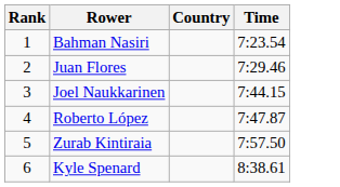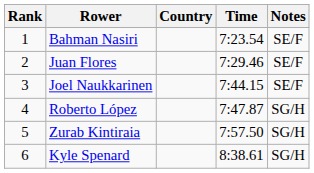 <table class="wikitable" style="text-align:center">
 <tr>
 <th>Rank</th>
 <th>Rower</th>
 <th>Country</th>
 <th>Time</th>
+<th>Notes</th>
 </tr>
 <tr>
 <td>1</td>
 <td align="left"><a href='#'>Bahman Nasiri</a></td>
 <td align="left"></td>
 <td>7:23.54</td>
+<td>SE/F</td>
 </tr>
 <tr>
 <td>2</td>
 <td align="left"><a href='#'>Juan Flores</a></td>
 <td align="left"></td>
 <td>7:29.46</td>
+<td>SE/F</td>
 </tr>
 <tr>
 <td>3</td>
 <td align="left"><a href='#'>Joel Naukkarinen</a></td>
 <td align="left"></td>
 <td>7:44.15</td>
+<td>SE/F</td>
 </tr>
 <tr>
 <td>4</td>
 <td align="left"><a href='#'>Roberto López</a></td>
 <td align="left"></td>
 <td>7:47.87</td>
+<td>SG/H</td>
 </tr>
 <tr>
 <td>5</td>
 <td align="left"><a href='#'>Zurab Kintiraia</a></td>
 <td align="left"></td>
 <td>7:57.50</td>
+<td>SG/H</td>
 </tr>
 <tr>
 <td>6</td>
 <td align="left"><a href='#'>Kyle Spenard</a></td>
 <td align="left"></td>
 <td>8:38.61</td>
+<td>SG/H</td>
 </tr>
 </table>
